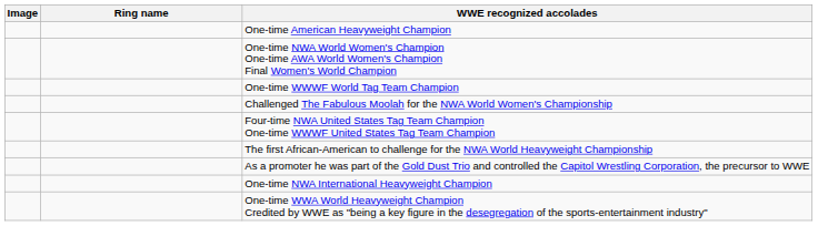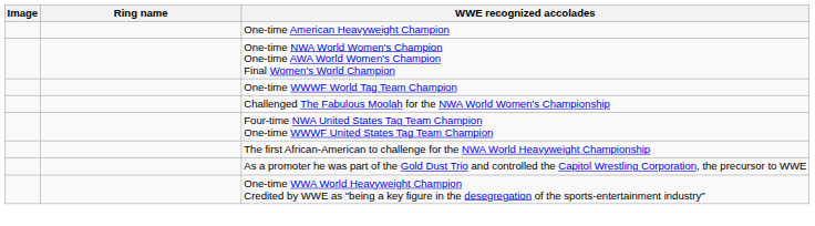 <table class="wikitable sortable" style="font-size: 95%">
 <tr>
 <th class="unsortable">Image</th>
 <th style="width:25%;">Ring name<br></th>
 <th class="unsortable">WWE recognized accolades</th>
 </tr>
 <tr>
 <td></td>
 <td><br></td>
 <td>One-time <a href='#'>American Heavyweight Champion</a></td>
 </tr>
 <tr>
 <td></td>
 <td><br></td>
 <td>One-time <a href='#'>NWA World Women's Champion</a><br>One-time <a href='#'>AWA World Women's Champion</a><br>Final <a href='#'>Women's World Champion</a></td>
 </tr>
 <tr>
 <td></td>
 <td><br></td>
 <td>One-time <a href='#'>WWWF World Tag Team Champion</a></td>
 </tr>
 <tr>
 <td></td>
 <td><br></td>
 <td>Challenged <a href='#'>The Fabulous Moolah</a> for the <a href='#'>NWA World Women's Championship</a></td>
 </tr>
 <tr>
 <td></td>
 <td><br></td>
 <td>Four-time <a href='#'>NWA United States Tag Team Champion</a><br>One-time <a href='#'>WWWF United States Tag Team Champion</a></td>
 </tr>
 <tr>
 <td></td>
 <td><br></td>
 <td>The first African-American to challenge for the <a href='#'>NWA World Heavyweight Championship</a></td>
 </tr>
 <tr>
 <td></td>
 <td></td>
 <td>As a promoter he was part of the <a href='#'>Gold Dust Trio</a> and controlled the <a href='#'>Capitol Wrestling Corporation</a>, the precursor to WWE</td>
 </tr>
 <tr>
 <td></td>
 <td><br></td>
-<td>One-time <a href='#'>NWA International Heavyweight Champion</a></td>
-</tr>
-<tr>
-<td></td>
-<td><br></td>
 <td>One-time <a href='#'>WWA World Heavyweight Champion</a><br>Credited by WWE as "being a key figure in the <a href='#'>desegregation</a> of the sports-entertainment industry"</td>
 </tr>
 </table>
